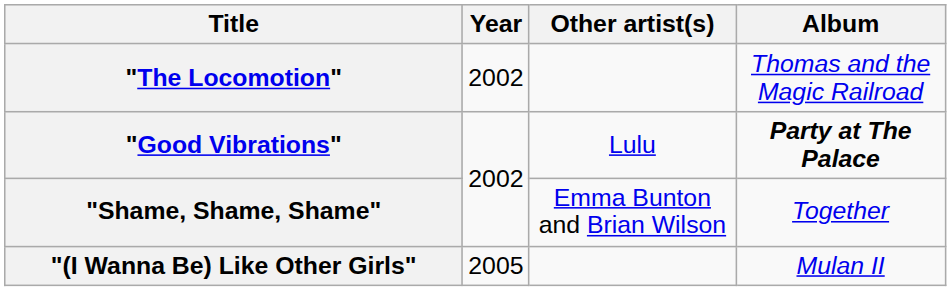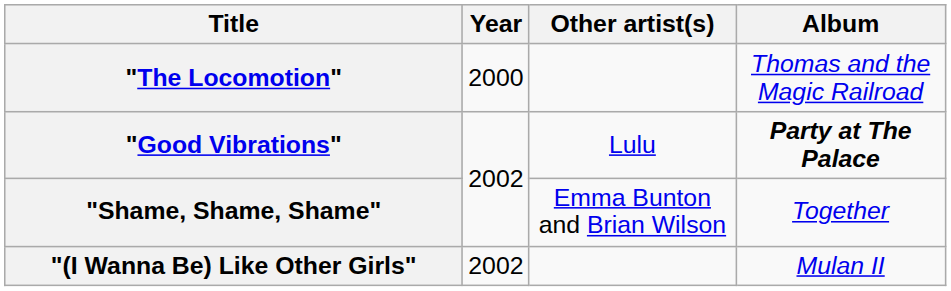 <table class="wikitable plainrowheaders" style="text-align:center;" border="1">
 <tr>
 <th scope="col" style="width:18em;">Title</th>
 <th scope="col">Year</th>
 <th scope="col">Other artist(s)</th>
 <th scope="col">Album</th>
 </tr>
 <tr>
 <th scope="row">"<a href='#'>The Locomotion</a>"</th>
-<td>2002</td>
+<td>2000</td>
 <td></td>
 <td><em><a href='#'>Thomas and the Magic Railroad</a></em></td>
 </tr>
 <tr>
 <th scope="row">"<a href='#'>Good Vibrations</a>"</th>
 <td rowspan="2">2002</td>
 <td><a href='#'>Lulu</a></td>
 <td><strong><em>Party at The Palace</em></strong></td>
 </tr>
 <tr>
 <th scope="row">"Shame, Shame, Shame"</th>
 <td><a href='#'>Emma Bunton</a> and <a href='#'>Brian Wilson</a></td>
 <td><em><a href='#'>Together</a></em></td>
 </tr>
 <tr>
 <th scope="row">"(I Wanna Be) Like Other Girls"</th>
-<td>2005</td>
+<td>2002</td>
 <td></td>
 <td><em><a href='#'>Mulan II</a></em></td>
 </tr>
 </table>
